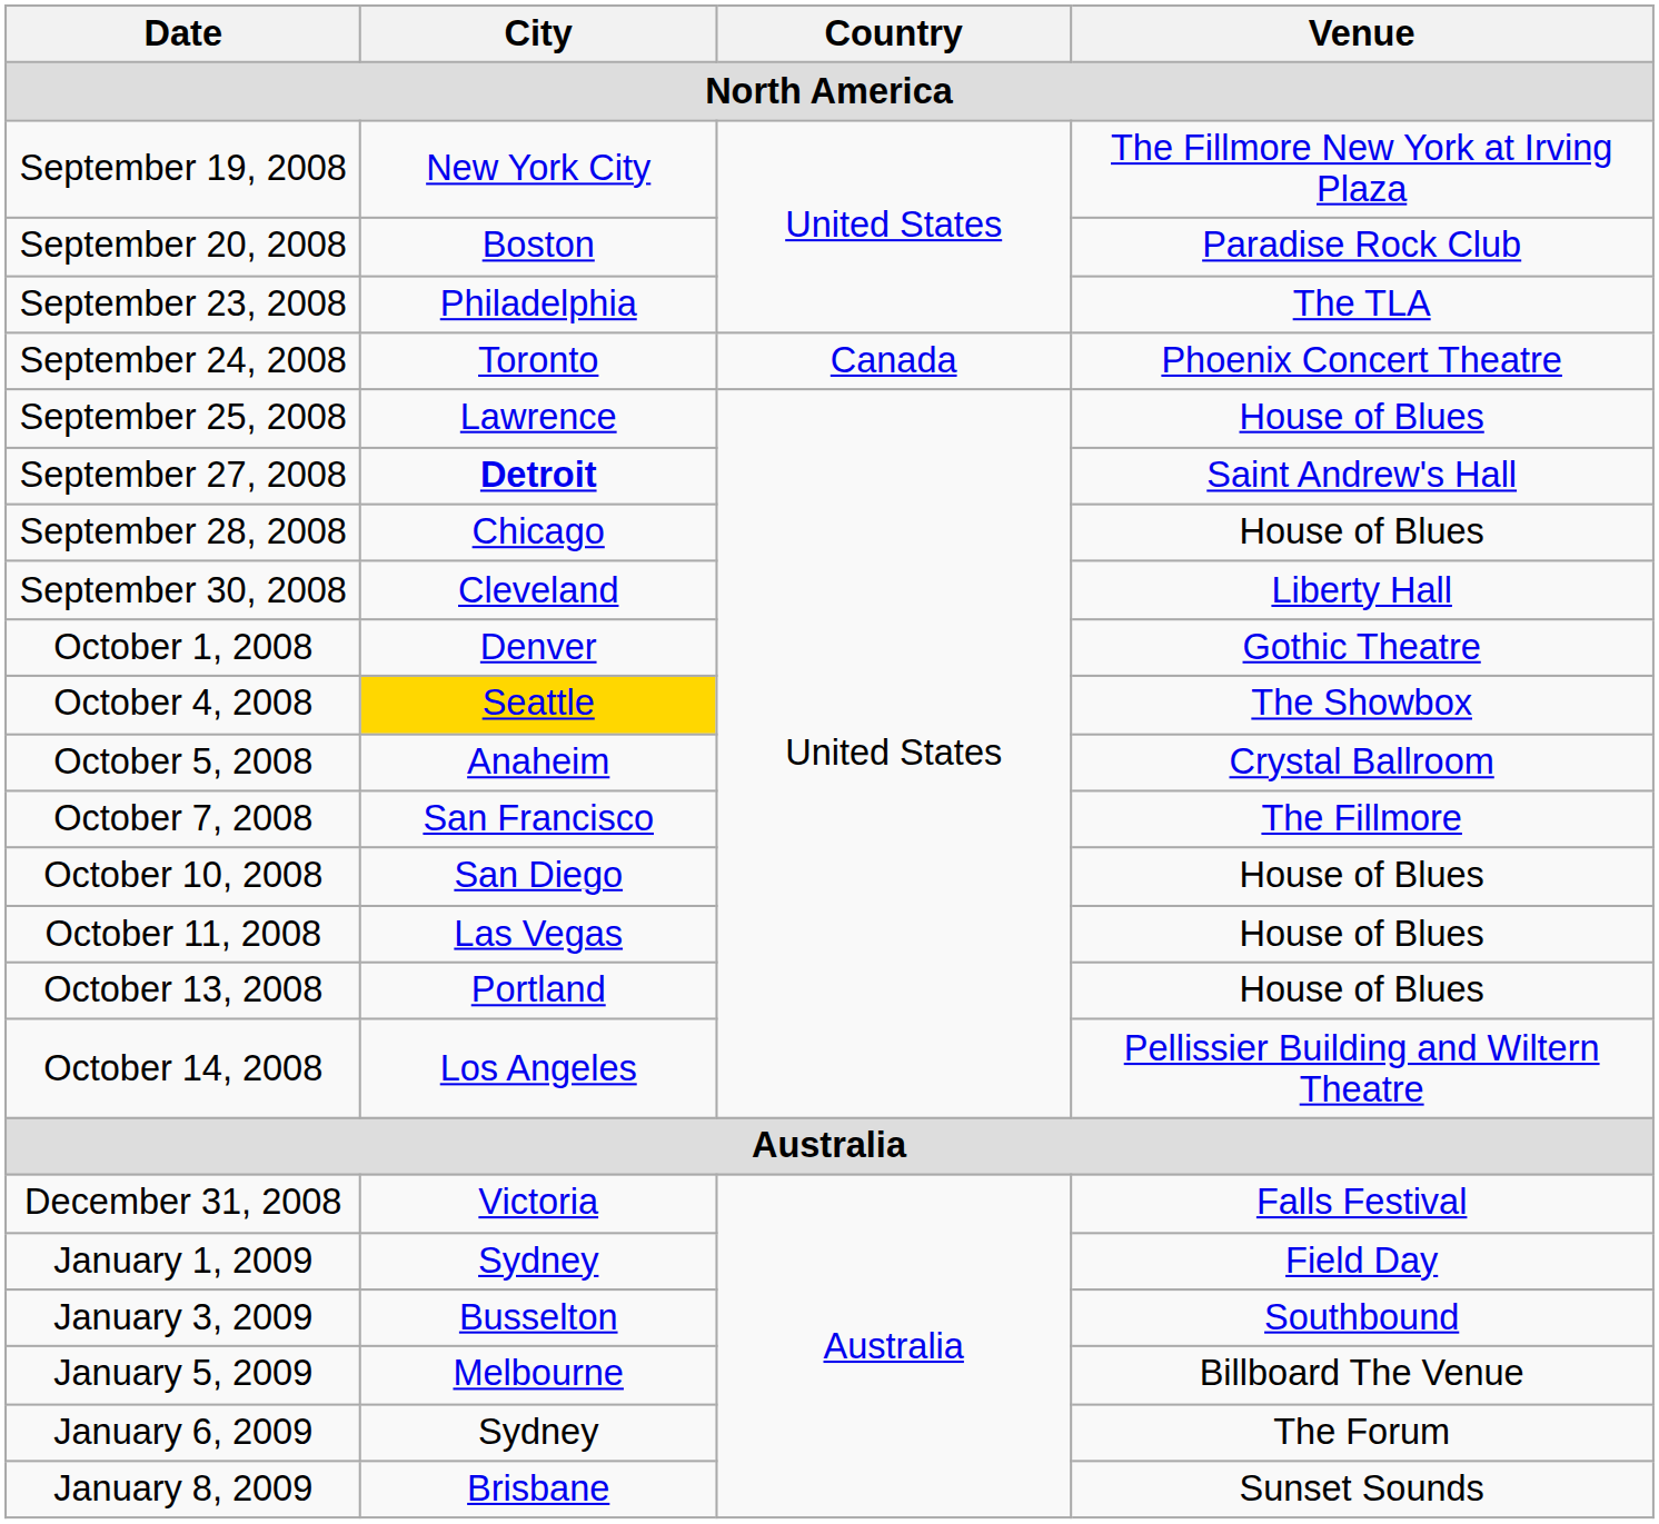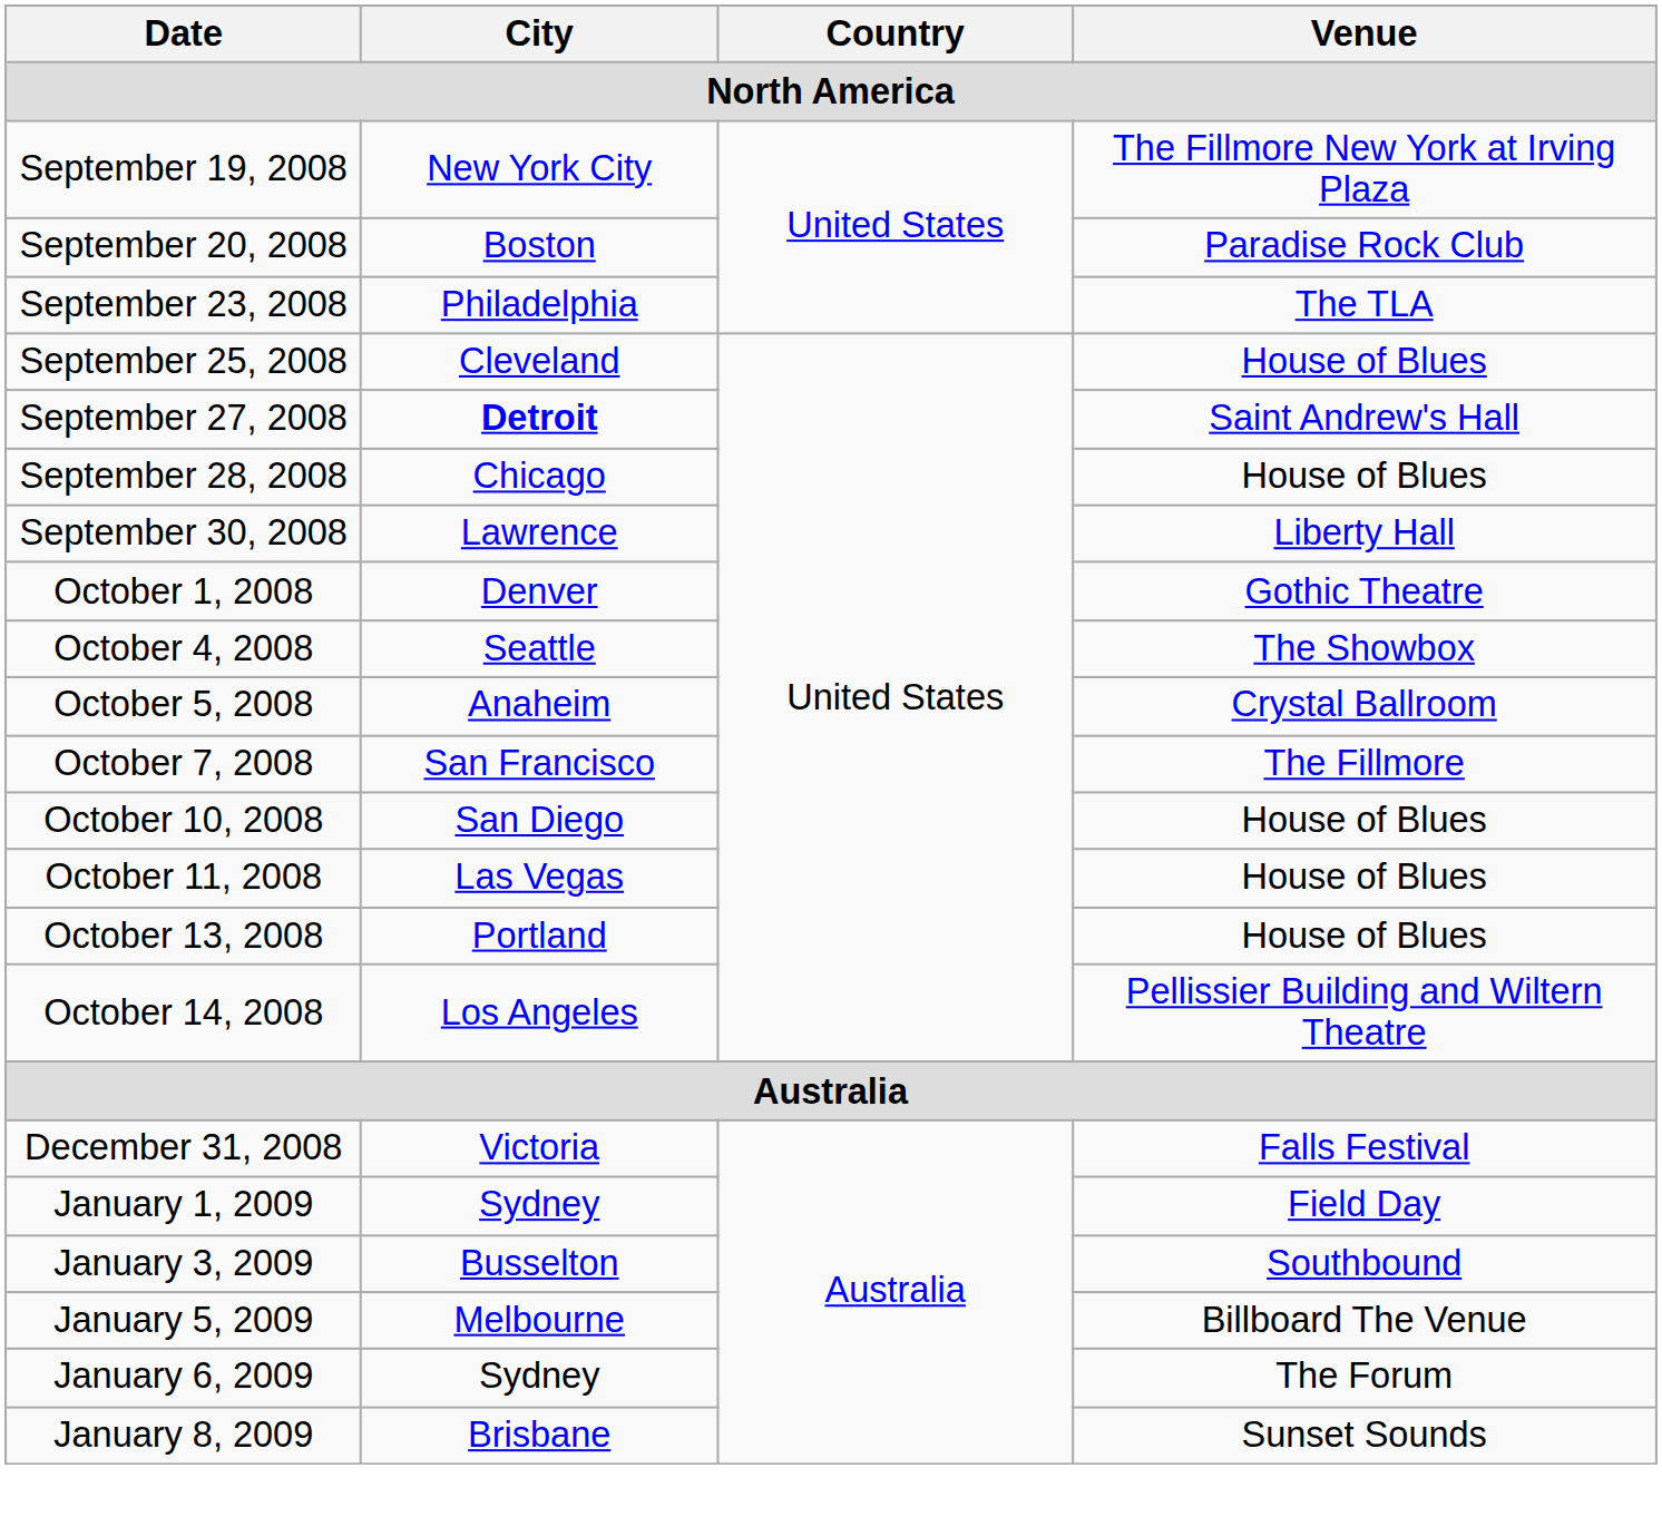 <table class="wikitable" style="text-align:center;">
 <tr>
 <th style="width:150px;">Date</th>
 <th style="width:150px;">City</th>
 <th style="width:150px;">Country</th>
 <th style="width:250px;">Venue</th>
 </tr>
 <tr bgcolor="#DDDDDD">
 <td colspan=4><strong>North America</strong></td>
 </tr>
 <tr>
 <td>September 19, 2008</td>
 <td><a href='#'>New York City</a></td>
 <td rowspan="3"><a href='#'>United States</a></td>
 <td><a href='#'>The Fillmore New York at Irving Plaza</a></td>
 </tr>
 <tr>
 <td>September 20, 2008</td>
 <td><a href='#'>Boston</a></td>
 <td><a href='#'>Paradise Rock Club</a></td>
 </tr>
 <tr>
 <td>September 23, 2008</td>
 <td><a href='#'>Philadelphia</a></td>
 <td><a href='#'>The TLA</a></td>
 </tr>
 <tr>
-<td>September 24, 2008</td>
-<td><a href='#'>Toronto</a></td>
-<td><a href='#'>Canada</a></td>
-<td><a href='#'>Phoenix Concert Theatre</a></td>
-</tr>
-<tr>
 <td>September 25, 2008</td>
-<td><a href='#'>Lawrence</a></td>
+<td><a href='#'>Cleveland</a></td>
 <td rowspan="12">United States</td>
 <td><a href='#'>House of Blues</a></td>
 </tr>
 <tr>
 <td>September 27, 2008</td>
 <td><strong><a href='#'>Detroit</a></strong></td>
 <td><a href='#'>Saint Andrew's Hall</a></td>
 </tr>
 <tr>
 <td>September 28, 2008</td>
 <td><a href='#'>Chicago</a></td>
 <td>House of Blues</td>
 </tr>
 <tr>
 <td>September 30, 2008</td>
-<td><a href='#'>Cleveland</a></td>
+<td><a href='#'>Lawrence</a></td>
 <td><a href='#'>Liberty Hall</a></td>
 </tr>
 <tr>
 <td>October 1, 2008</td>
 <td><a href='#'>Denver</a></td>
 <td><a href='#'>Gothic Theatre</a></td>
 </tr>
 <tr>
 <td>October 4, 2008</td>
-<td style="background: gold;"><a href='#'>Seattle</a></td>
+<td><a href='#'>Seattle</a></td>
 <td><a href='#'>The Showbox</a></td>
 </tr>
 <tr>
 <td>October 5, 2008</td>
 <td><a href='#'>Anaheim</a></td>
 <td><a href='#'>Crystal Ballroom</a></td>
 </tr>
 <tr>
 <td>October 7, 2008</td>
 <td><a href='#'>San Francisco</a></td>
 <td><a href='#'>The Fillmore</a></td>
 </tr>
 <tr>
 <td>October 10, 2008</td>
 <td><a href='#'>San Diego</a></td>
 <td>House of Blues</td>
 </tr>
 <tr>
 <td>October 11, 2008</td>
 <td><a href='#'>Las Vegas</a></td>
 <td>House of Blues</td>
 </tr>
 <tr>
 <td>October 13, 2008</td>
 <td><a href='#'>Portland</a></td>
 <td>House of Blues</td>
 </tr>
 <tr>
 <td>October 14, 2008</td>
 <td><a href='#'>Los Angeles</a></td>
 <td><a href='#'>Pellissier Building and Wiltern Theatre</a></td>
 </tr>
 <tr bgcolor="#DDDDDD">
 <td colspan=4><strong>Australia</strong></td>
 </tr>
 <tr>
 <td>December 31, 2008</td>
 <td><a href='#'>Victoria</a></td>
 <td rowspan="6"><a href='#'>Australia</a></td>
 <td><a href='#'>Falls Festival</a></td>
 </tr>
 <tr>
 <td>January 1, 2009</td>
 <td><a href='#'>Sydney</a></td>
 <td><a href='#'>Field Day</a></td>
 </tr>
 <tr>
 <td>January 3, 2009</td>
 <td><a href='#'>Busselton</a></td>
 <td><a href='#'>Southbound</a></td>
 </tr>
 <tr>
 <td>January 5, 2009</td>
 <td><a href='#'>Melbourne</a></td>
 <td>Billboard The Venue</td>
 </tr>
 <tr>
 <td>January 6, 2009</td>
 <td>Sydney</td>
 <td>The Forum</td>
 </tr>
 <tr>
 <td>January 8, 2009</td>
 <td><a href='#'>Brisbane</a></td>
 <td>Sunset Sounds</td>
 </tr>
 </table>
